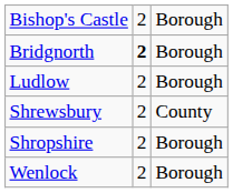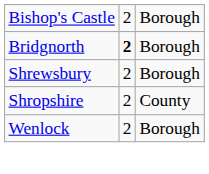 <table class="wikitable sortable">
 <tr>
 <td><a href='#'>Bishop's Castle</a></td>
 <td>2</td>
 <td>Borough</td>
 </tr>
 <tr>
 <td><a href='#'>Bridgnorth</a></td>
 <td align="center"><strong>2</strong></td>
 <td>Borough</td>
 </tr>
 <tr>
-<td><a href='#'>Ludlow</a></td>
+<td><a href='#'>Shrewsbury</a></td>
 <td>2</td>
 <td>Borough</td>
 </tr>
 <tr>
-<td><a href='#'>Shrewsbury</a></td>
+<td><a href='#'>Shropshire</a></td>
 <td>2</td>
 <td>County</td>
-</tr>
-<tr>
-<td><a href='#'>Shropshire</a></td>
-<td>2</td>
-<td>Borough</td>
 </tr>
 <tr>
 <td><a href='#'>Wenlock</a></td>
 <td>2</td>
 <td>Borough</td>
 </tr>
 </table>
